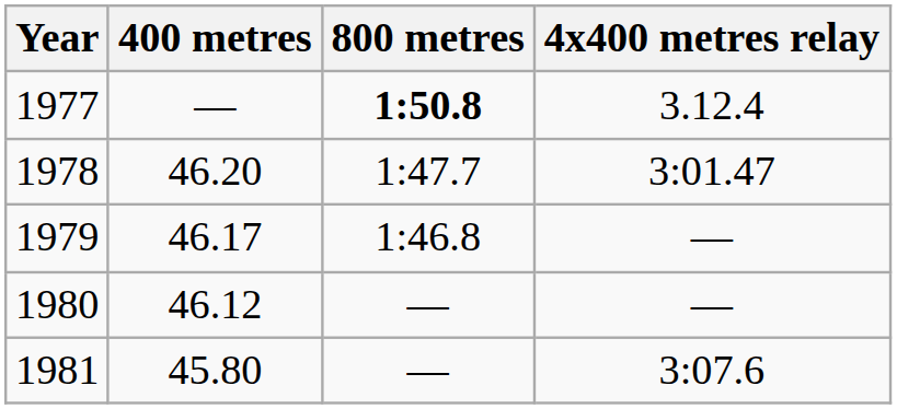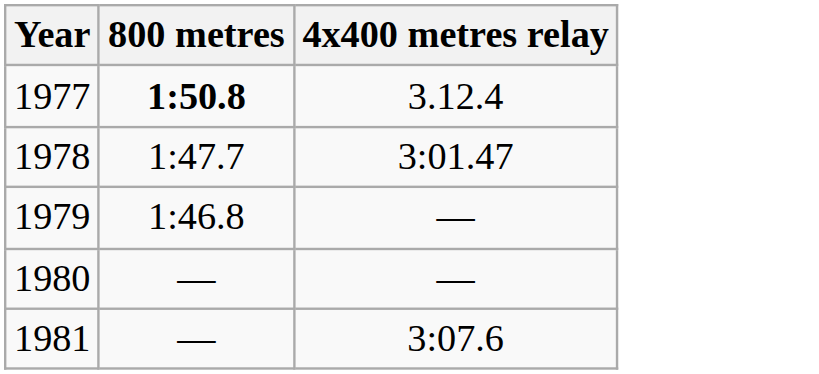 <table class="wikitable sortable" style= "text-align: center">
 <tr>
 <th>Year</th>
-<th>400 metres</th>
 <th>800 metres</th>
 <th>4x400 metres relay</th>
 </tr>
 <tr>
 <td>1977</td>
-<td data-sort-value=999.99>—</td>
 <td><strong>1:50.8 </strong></td>
 <td>3.12.4 </td>
 </tr>
 <tr>
 <td>1978</td>
-<td>46.20</td>
 <td>1:47.7 </td>
 <td>3:01.47</td>
 </tr>
 <tr>
 <td>1979</td>
-<td>46.17</td>
 <td>1:46.8 </td>
 <td data-sort-value=999.99>―</td>
 </tr>
 <tr>
 <td>1980</td>
-<td>46.12</td>
 <td data-sort-value=999.99>—</td>
 <td data-sort-value=999.99>—</td>
 </tr>
 <tr>
 <td>1981</td>
-<td>45.80</td>
 <td data-sort-value=999.99>—</td>
 <td>3:07.6 </td>
 </tr>
 </table>
